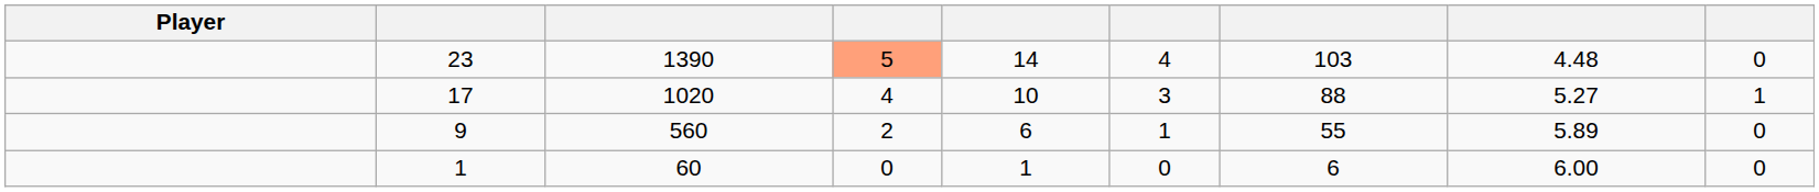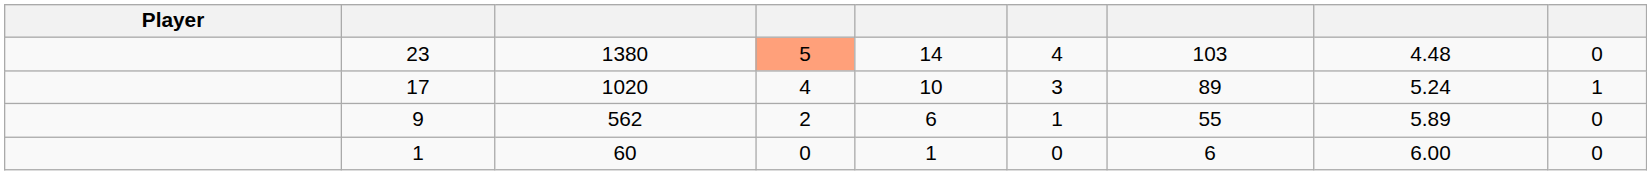 <table class="wikitable sortable" style="width:100%;">
 <tr style="text-align:center; background:#ddd;">
 <th>Player</th>
 <th></th>
 <th></th>
 <th></th>
 <th></th>
 <th></th>
 <th></th>
 <th></th>
 <th></th>
 </tr>
 <tr align=center>
 <td></td>
 <td>23</td>
-<td>1390</td>
+<td>1380</td>
 <td style="background: lightsalmon;">5</td>
 <td>14</td>
 <td>4</td>
 <td>103</td>
 <td>4.48</td>
 <td>0</td>
 </tr>
 <tr align=center>
 <td></td>
 <td>17</td>
 <td>1020</td>
 <td>4</td>
 <td>10</td>
 <td>3</td>
-<td>88</td>
-<td>5.27</td>
+<td>89</td>
+<td>5.24</td>
 <td>1</td>
 </tr>
 <tr align=center>
 <td></td>
 <td>9</td>
-<td>560</td>
+<td>562</td>
 <td>2</td>
 <td>6</td>
 <td>1</td>
 <td>55</td>
 <td>5.89</td>
 <td>0</td>
 </tr>
 <tr align=center>
 <td></td>
 <td>1</td>
 <td>60</td>
 <td>0</td>
 <td>1</td>
 <td>0</td>
 <td>6</td>
 <td>6.00</td>
 <td>0</td>
 </tr>
 </table>
